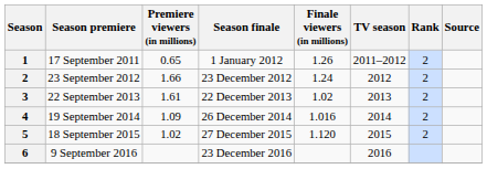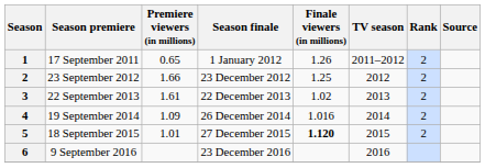 <table class="wikitable"   style="text-align:center; font-size:100%; border-right:none;">
 <tr>
 <th>Season</th>
 <th>Season premiere</th>
 <th>Premiere<br>viewers<br><small>(in millions)</small></th>
 <th>Season finale</th>
 <th>Finale<br>viewers<br><small>(in millions)</small></th>
 <th>TV season</th>
 <th>Rank</th>
 <th>Source</th>
 </tr>
 <tr>
 <th style="text-align:center">1</th>
 <td>17 September 2011</td>
 <td>0.65</td>
 <td>1 January 2012</td>
 <td>1.26</td>
 <td style="text-align:center">2011–2012</td>
 <td style="background:#cce0ff;text-align:center">2</td>
 <td style="text-align:center"></td>
 </tr>
 <tr>
 <th style="text-align:center">2</th>
 <td>23 September 2012</td>
 <td>1.66</td>
 <td>23 December 2012</td>
-<td>1.24</td>
+<td>1.25</td>
 <td style="text-align:center">2012</td>
 <td style="background:#cce0ff;text-align:center">2</td>
 <td style="text-align:center"></td>
 </tr>
 <tr>
 <th style="text-align:center">3</th>
 <td>22 September 2013</td>
 <td>1.61</td>
 <td>22 December 2013</td>
 <td>1.02</td>
 <td>2013</td>
 <td style="background:#cce0ff;text-align:center">2</td>
 <td style="text-align:center"></td>
 </tr>
 <tr>
 <th style="text-align:center">4</th>
 <td>19 September 2014</td>
 <td>1.09</td>
 <td>26 December 2014</td>
 <td>1.016</td>
 <td>2014</td>
 <td style="background:#cce0ff;text-align:center">2</td>
 <td style="text-align:center"></td>
 </tr>
 <tr>
 <th style="text-align:center">5</th>
 <td>18 September 2015</td>
-<td>1.02</td>
+<td>1.01</td>
 <td>27 December 2015</td>
-<td>1.120</td>
+<td><strong>1.120</strong></td>
 <td>2015</td>
 <td style="background:#cce0ff;text-align:center">2</td>
 <td style="text-align:center"></td>
 </tr>
 <tr>
 <th style="text-align:center">6</th>
 <td>9 September 2016</td>
 <td></td>
 <td>23 December 2016</td>
 <td></td>
 <td>2016</td>
 <td style="background:#cce0ff;text-align:center"></td>
 <td style="text-align:center"></td>
 </tr>
 <tr>
 </tr>
 </table>
